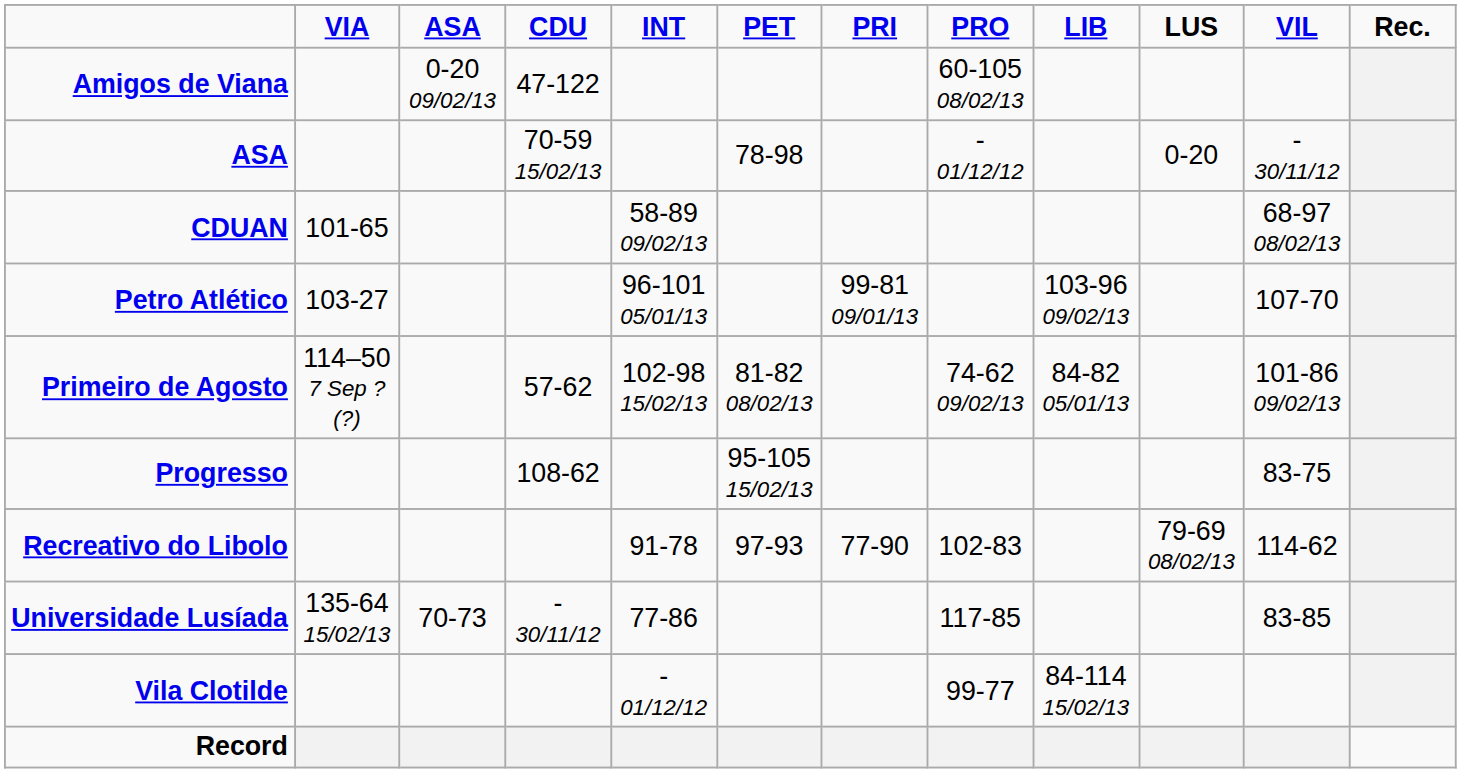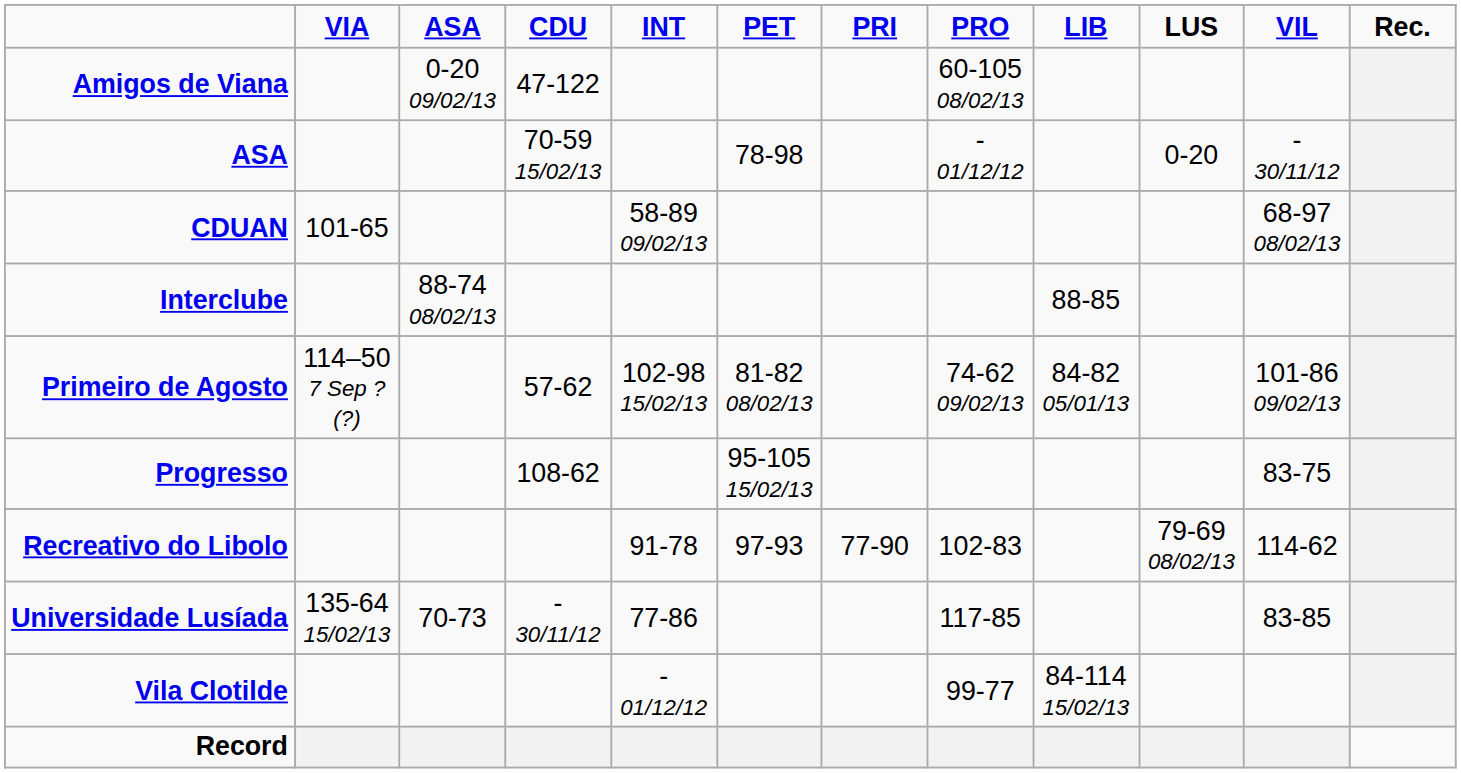 <table style="font-size: 90%; text-align: center" class="wikitable">
 <tr>
 <td></td>
 <td width=50><strong><a href='#'>VIA</a></strong></td>
 <td width=50><strong><a href='#'>ASA</a></strong></td>
 <td width=50><strong><a href='#'>CDU</a></strong></td>
 <td width=50><strong><a href='#'>INT</a></strong></td>
 <td width=50><strong><a href='#'>PET</a></strong></td>
 <td width=50><strong><a href='#'>PRI</a></strong></td>
 <td width=50><strong><a href='#'>PRO</a></strong></td>
 <td width=50><strong><a href='#'>LIB</a></strong></td>
 <td width=50><strong>LUS</strong></td>
 <td width=50><strong><a href='#'>VIL</a></strong></td>
 <td width=50><strong>Rec.</strong></td>
 </tr>
 <tr>
 <td align=right><strong><a href='#'>Amigos de Viana</a></strong></td>
 <td></td>
 <td>0-20<br><small><em>09/02/13</em></small></td>
 <td>47-122</td>
 <td></td>
 <td></td>
 <td></td>
 <td>60-105<br><small><em>08/02/13</em></small></td>
 <td></td>
 <td></td>
 <td></td>
 <th></th>
 </tr>
 <tr>
 <td align=right><strong><a href='#'>ASA</a></strong></td>
 <td></td>
 <td></td>
 <td>70-59<br><small><em>15/02/13</em></small></td>
 <td></td>
 <td>78-98</td>
 <td></td>
 <td>-<br><small><em>01/12/12</em></small></td>
 <td></td>
 <td>0-20</td>
 <td>-<br><small><em>30/11/12</em></small></td>
 <th></th>
 </tr>
 <tr>
 <td align=right><strong><a href='#'>CDUAN</a></strong></td>
 <td>101-65</td>
 <td></td>
 <td></td>
 <td>58-89<br><small><em>09/02/13</em></small></td>
 <td></td>
 <td></td>
 <td></td>
 <td></td>
 <td></td>
 <td>68-97<br><small><em>08/02/13</em></small></td>
 <th></th>
 </tr>
 <tr>
-<td align=right><strong><a href='#'>Petro Atlético</a></strong></td>
-<td>103-27</td>
+<td align=right><strong><a href='#'>Interclube</a></strong></td>
+<td></td>
+<td>88-74<br><small><em>08/02/13</em></small></td>
 <td></td>
 <td></td>
-<td>96-101<br><small><em>05/01/13</em></small></td>
 <td></td>
-<td>99-81<br><small><em>09/01/13</em></small></td>
 <td></td>
-<td>103-96<br><small><em>09/02/13</em></small></td>
 <td></td>
-<td>107-70</td>
+<td>88-85</td>
+<td></td>
+<td></td>
 <th></th>
 </tr>
 <tr>
 <td align=right><strong><a href='#'>Primeiro de Agosto</a></strong></td>
 <td>114–50<br><small><em>7 Sep <span>?(?)</span></em></small></td>
 <td></td>
 <td>57-62</td>
 <td>102-98<br><small><em>15/02/13</em></small></td>
 <td>81-82<br><small><em>08/02/13</em></small></td>
 <td></td>
 <td>74-62<br><small><em>09/02/13</em></small></td>
 <td>84-82<br><small><em>05/01/13</em></small></td>
 <td></td>
 <td>101-86<br><small><em>09/02/13</em></small></td>
 <th></th>
 </tr>
 <tr>
 <td align=right><strong><a href='#'>Progresso</a></strong></td>
 <td></td>
 <td></td>
 <td>108-62</td>
 <td></td>
 <td>95-105<br><small><em>15/02/13</em></small></td>
 <td></td>
 <td></td>
 <td></td>
 <td></td>
 <td>83-75</td>
 <th></th>
 </tr>
 <tr>
 <td align=right><strong><a href='#'>Recreativo do Libolo</a></strong></td>
 <td></td>
 <td></td>
 <td></td>
 <td>91-78</td>
 <td>97-93</td>
 <td>77-90</td>
 <td>102-83</td>
 <td></td>
 <td>79-69<br><small><em>08/02/13</em></small></td>
 <td>114-62</td>
 <th></th>
 </tr>
 <tr>
 <td align=right><strong><a href='#'>Universidade Lusíada</a></strong></td>
 <td>135-64<br><small><em>15/02/13</em></small></td>
 <td>70-73</td>
 <td>-<br><small><em>30/11/12</em></small></td>
 <td>77-86</td>
 <td></td>
 <td></td>
 <td>117-85</td>
 <td></td>
 <td></td>
 <td>83-85</td>
 <th></th>
 </tr>
 <tr>
 <td align=right><strong><a href='#'>Vila Clotilde</a></strong></td>
 <td></td>
 <td></td>
 <td></td>
 <td>-<br><small><em>01/12/12</em></small></td>
 <td></td>
 <td></td>
 <td>99-77</td>
 <td>84-114<br><small><em>15/02/13</em></small></td>
 <td></td>
 <td></td>
 <th></th>
 </tr>
 <tr>
 <td align=right><strong>Record</strong></td>
 <th></th>
 <th></th>
 <th></th>
 <th></th>
 <th></th>
 <th></th>
 <th></th>
 <th></th>
 <th></th>
 <th></th>
 <td></td>
 </tr>
 </table>
